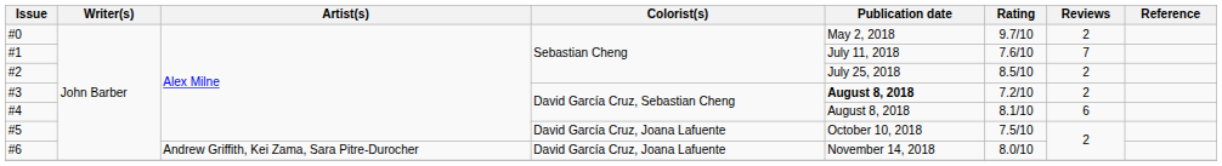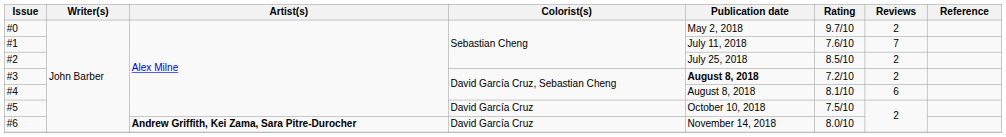 <table class="wikitable" style="width:100%;">
 <tr>
 <th>Issue</th>
 <th>Writer(s)</th>
 <th>Artist(s)</th>
 <th>Colorist(s)</th>
 <th>Publication date</th>
 <th>Rating</th>
 <th>Reviews</th>
 <th>Reference</th>
 </tr>
 <tr>
 <td align="left">#0</td>
 <td rowspan="7" align="left">John Barber</td>
 <td rowspan="6" align="left"><a href='#'>Alex Milne</a></td>
 <td rowspan="3" align="left">Sebastian Cheng</td>
 <td align="left">May 2, 2018</td>
 <td align="center">9.7/10</td>
 <td align="center">2</td>
 <td align="center"></td>
 </tr>
 <tr>
 <td align="left">#1</td>
 <td align="left">July 11, 2018</td>
 <td align="center">7.6/10</td>
 <td align="center">7</td>
 <td align="center"></td>
 </tr>
 <tr>
 <td align="left">#2</td>
 <td align="left">July 25, 2018</td>
 <td align="center">8.5/10</td>
 <td align="center">2</td>
 <td align="center"></td>
 </tr>
 <tr>
 <td align="left">#3</td>
 <td rowspan="2" align="left">David García Cruz, Sebastian Cheng</td>
 <td align="left"><strong>August 8, 2018</strong></td>
 <td align="center">7.2/10</td>
 <td align="center">2</td>
 <td align="center"></td>
 </tr>
 <tr>
 <td align="left">#4</td>
 <td align="left">August 8, 2018</td>
 <td align="center">8.1/10</td>
 <td align="center">6</td>
 <td align="center"></td>
 </tr>
 <tr>
 <td align="left">#5</td>
-<td align="left">David García Cruz, Joana Lafuente</td>
+<td align="left">David García Cruz</td>
 <td align="left">October 10, 2018</td>
 <td align="center">7.5/10</td>
 <td rowspan="2" align="center">2</td>
 <td align="center"></td>
 </tr>
 <tr>
 <td align="left">#6</td>
-<td align="left">Andrew Griffith, Kei Zama, Sara Pitre-Durocher</td>
-<td align="left">David García Cruz, Joana Lafuente</td>
+<td align="left"><strong>Andrew Griffith, Kei Zama, Sara Pitre-Durocher</strong></td>
+<td align="left">David García Cruz</td>
 <td align="left">November 14, 2018</td>
 <td align="center">8.0/10</td>
 <td align="center"></td>
 </tr>
 <tr>
 </tr>
 </table>
